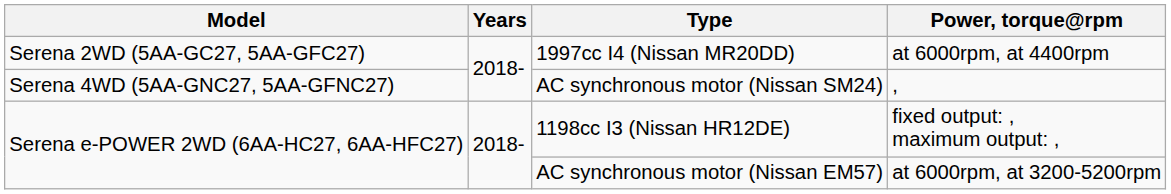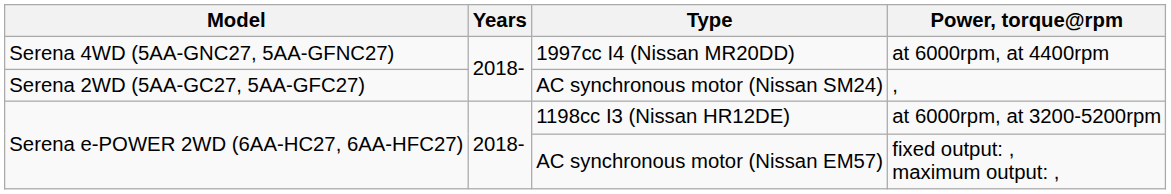 <table class="wikitable">
 <tr>
 <th>Model</th>
 <th>Years</th>
 <th>Type</th>
 <th>Power, torque@rpm</th>
 </tr>
 <tr>
-<td>Serena 2WD (5AA-GC27, 5AA-GFC27)</td>
+<td>Serena 4WD (5AA-GNC27, 5AA-GFNC27)</td>
 <td rowspan=2>2018-</td>
 <td>1997cc I4 (Nissan MR20DD)</td>
 <td> at 6000rpm,  at 4400rpm</td>
 </tr>
 <tr>
-<td>Serena 4WD (5AA-GNC27, 5AA-GFNC27)</td>
+<td>Serena 2WD (5AA-GC27, 5AA-GFC27)</td>
 <td>AC synchronous motor (Nissan SM24)</td>
 <td>, </td>
 </tr>
 <tr>
 <td rowspan="2">Serena e-POWER 2WD (6AA-HC27, 6AA-HFC27)</td>
 <td rowspan="2">2018-</td>
 <td>1198cc I3 (Nissan HR12DE)</td>
-<td>fixed output: , <br>maximum output: , </td>
+<td> at 6000rpm,  at 3200-5200rpm</td>
 </tr>
 <tr>
 <td>AC synchronous motor (Nissan EM57)</td>
-<td> at 6000rpm,  at 3200-5200rpm</td>
+<td>fixed output: , <br>maximum output: , </td>
 </tr>
 </table>
